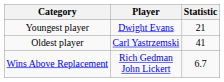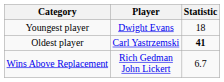 <table class="wikitable" style="text-align:center;">
 <tr>
 <th>Category</th>
 <th>Player</th>
 <th>Statistic</th>
 </tr>
 <tr>
 <td>Youngest player</td>
 <td><a href='#'>Dwight Evans</a></td>
-<td>21</td>
+<td>18</td>
 </tr>
 <tr>
 <td>Oldest player</td>
 <td><a href='#'>Carl Yastrzemski</a></td>
-<td>41</td>
+<td><strong>41</strong></td>
 </tr>
 <tr>
 <td><a href='#'>Wins Above Replacement</a></td>
 <td><a href='#'>Rich Gedman</a><br><a href='#'>John Lickert</a></td>
 <td>6.7</td>
 </tr>
 </table>
